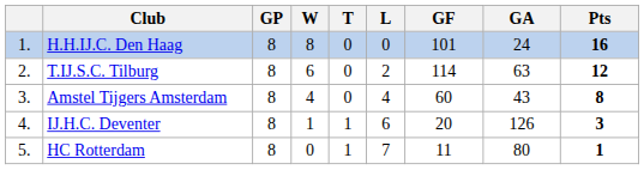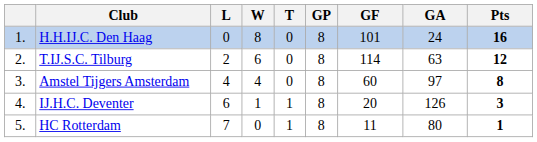 <table class="wikitable">
 <tr>
 <th width="30"></th>
 <th width="200">Club</th>
-<th width="30">GP</th>
+<th width="30">L</th>
 <th width="30">W</th>
 <th width="30">T</th>
-<th width="30">L</th>
+<th width="30">GP</th>
 <th width="70">GF</th>
 <th width="70">GA</th>
 <th width="70">Pts</th>
 </tr>
 <tr bgcolor="#BCD2EE" align="center">
 <td>1.</td>
 <td align="left"><a href='#'>H.H.IJ.C. Den Haag</a></td>
-<td>8</td>
+<td>0</td>
 <td>8</td>
 <td>0</td>
-<td>0</td>
+<td>8</td>
 <td>101</td>
 <td>24</td>
 <td><strong>16</strong></td>
 </tr>
 <tr bgcolor="#FFFFFF" align="center">
 <td>2.</td>
 <td align="left"><a href='#'>T.IJ.S.C. Tilburg</a></td>
-<td>8</td>
+<td>2</td>
 <td>6</td>
 <td>0</td>
-<td>2</td>
+<td>8</td>
 <td>114</td>
 <td>63</td>
 <td><strong>12</strong></td>
 </tr>
 <tr bgcolor="#FFFFFF" align="center">
 <td>3.</td>
 <td align="left"><a href='#'>Amstel Tijgers Amsterdam</a></td>
-<td>8</td>
+<td>4</td>
 <td>4</td>
 <td>0</td>
-<td>4</td>
+<td>8</td>
 <td>60</td>
-<td>43</td>
+<td>97</td>
 <td><strong>8</strong></td>
 </tr>
 <tr bgcolor="#FFFFFF" align="center">
 <td>4.</td>
 <td align="left"><a href='#'>IJ.H.C. Deventer</a></td>
-<td>8</td>
+<td>6</td>
 <td>1</td>
 <td>1</td>
-<td>6</td>
+<td>8</td>
 <td>20</td>
 <td>126</td>
 <td><strong>3</strong></td>
 </tr>
 <tr bgcolor="#FFFFFF" align="center">
 <td>5.</td>
 <td align="left"><a href='#'>HC Rotterdam</a></td>
-<td>8</td>
+<td>7</td>
 <td>0</td>
 <td>1</td>
-<td>7</td>
+<td>8</td>
 <td>11</td>
 <td>80</td>
 <td><strong>1</strong></td>
 </tr>
 </table>
